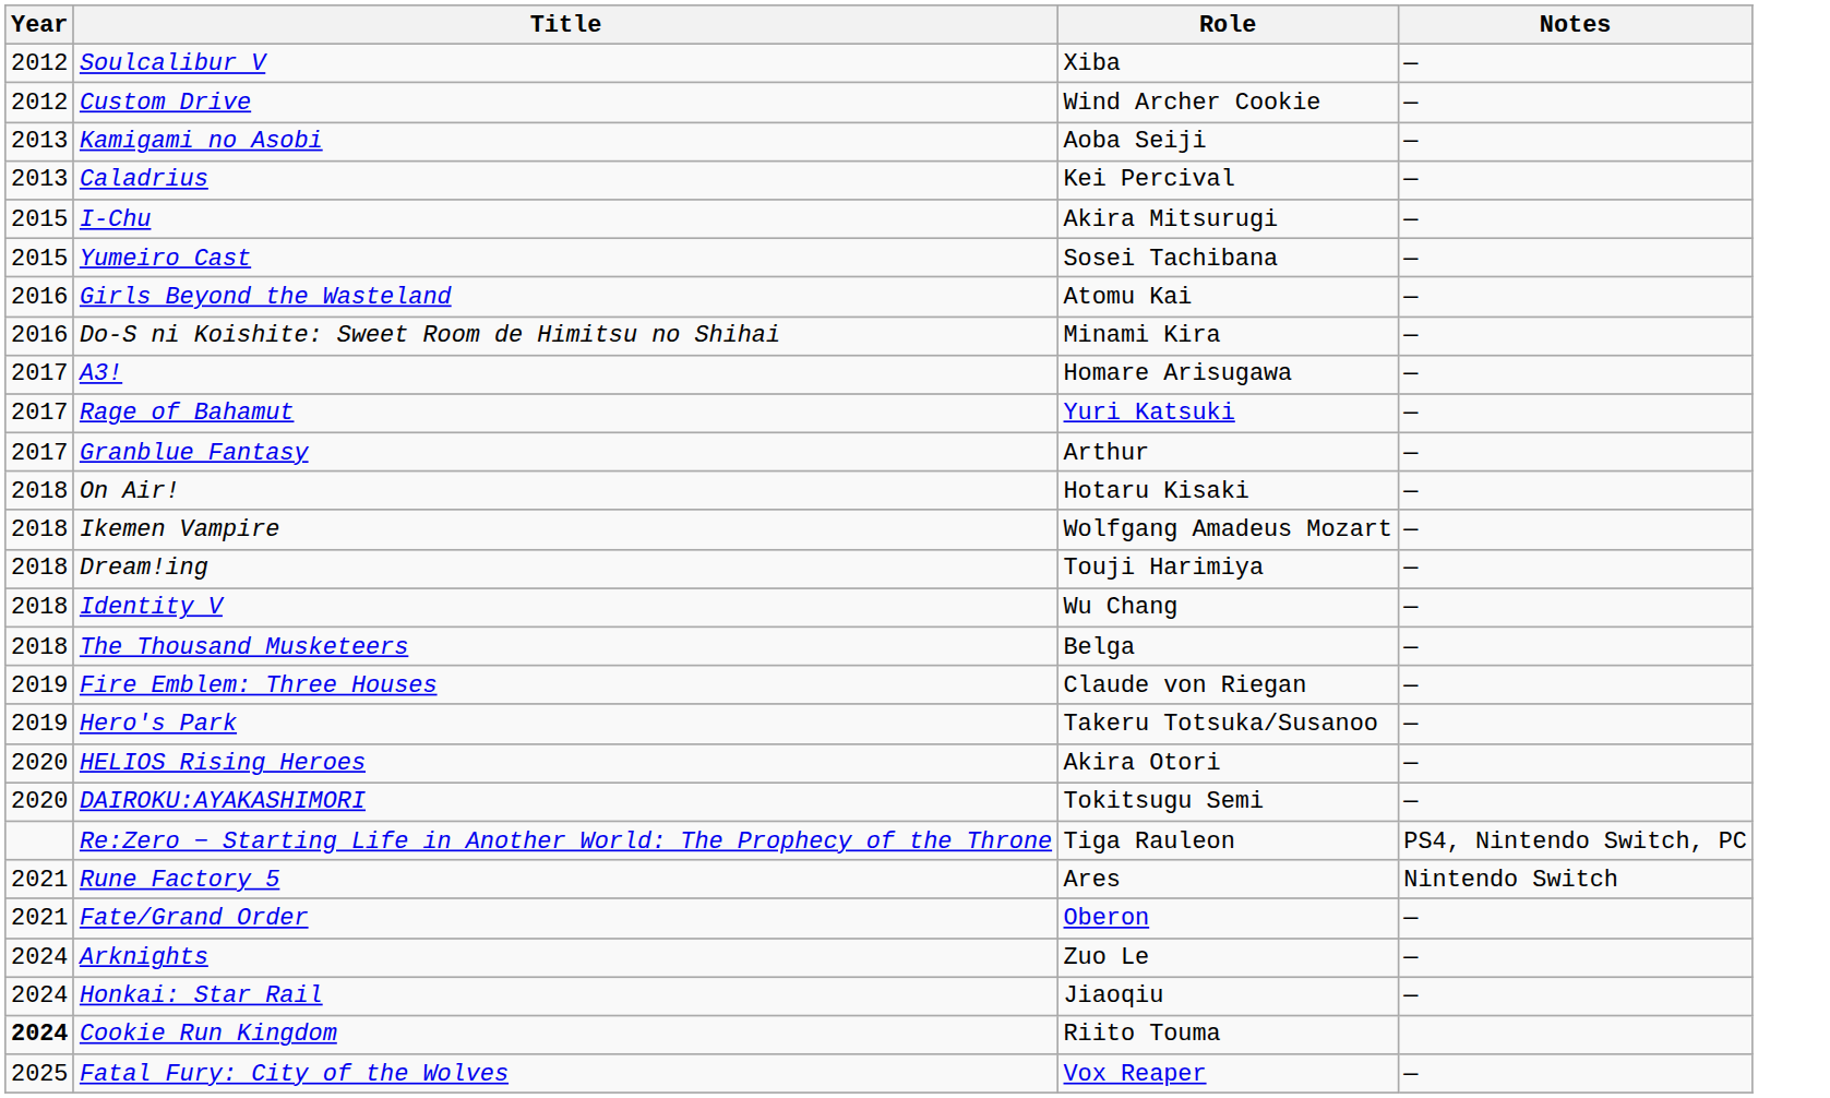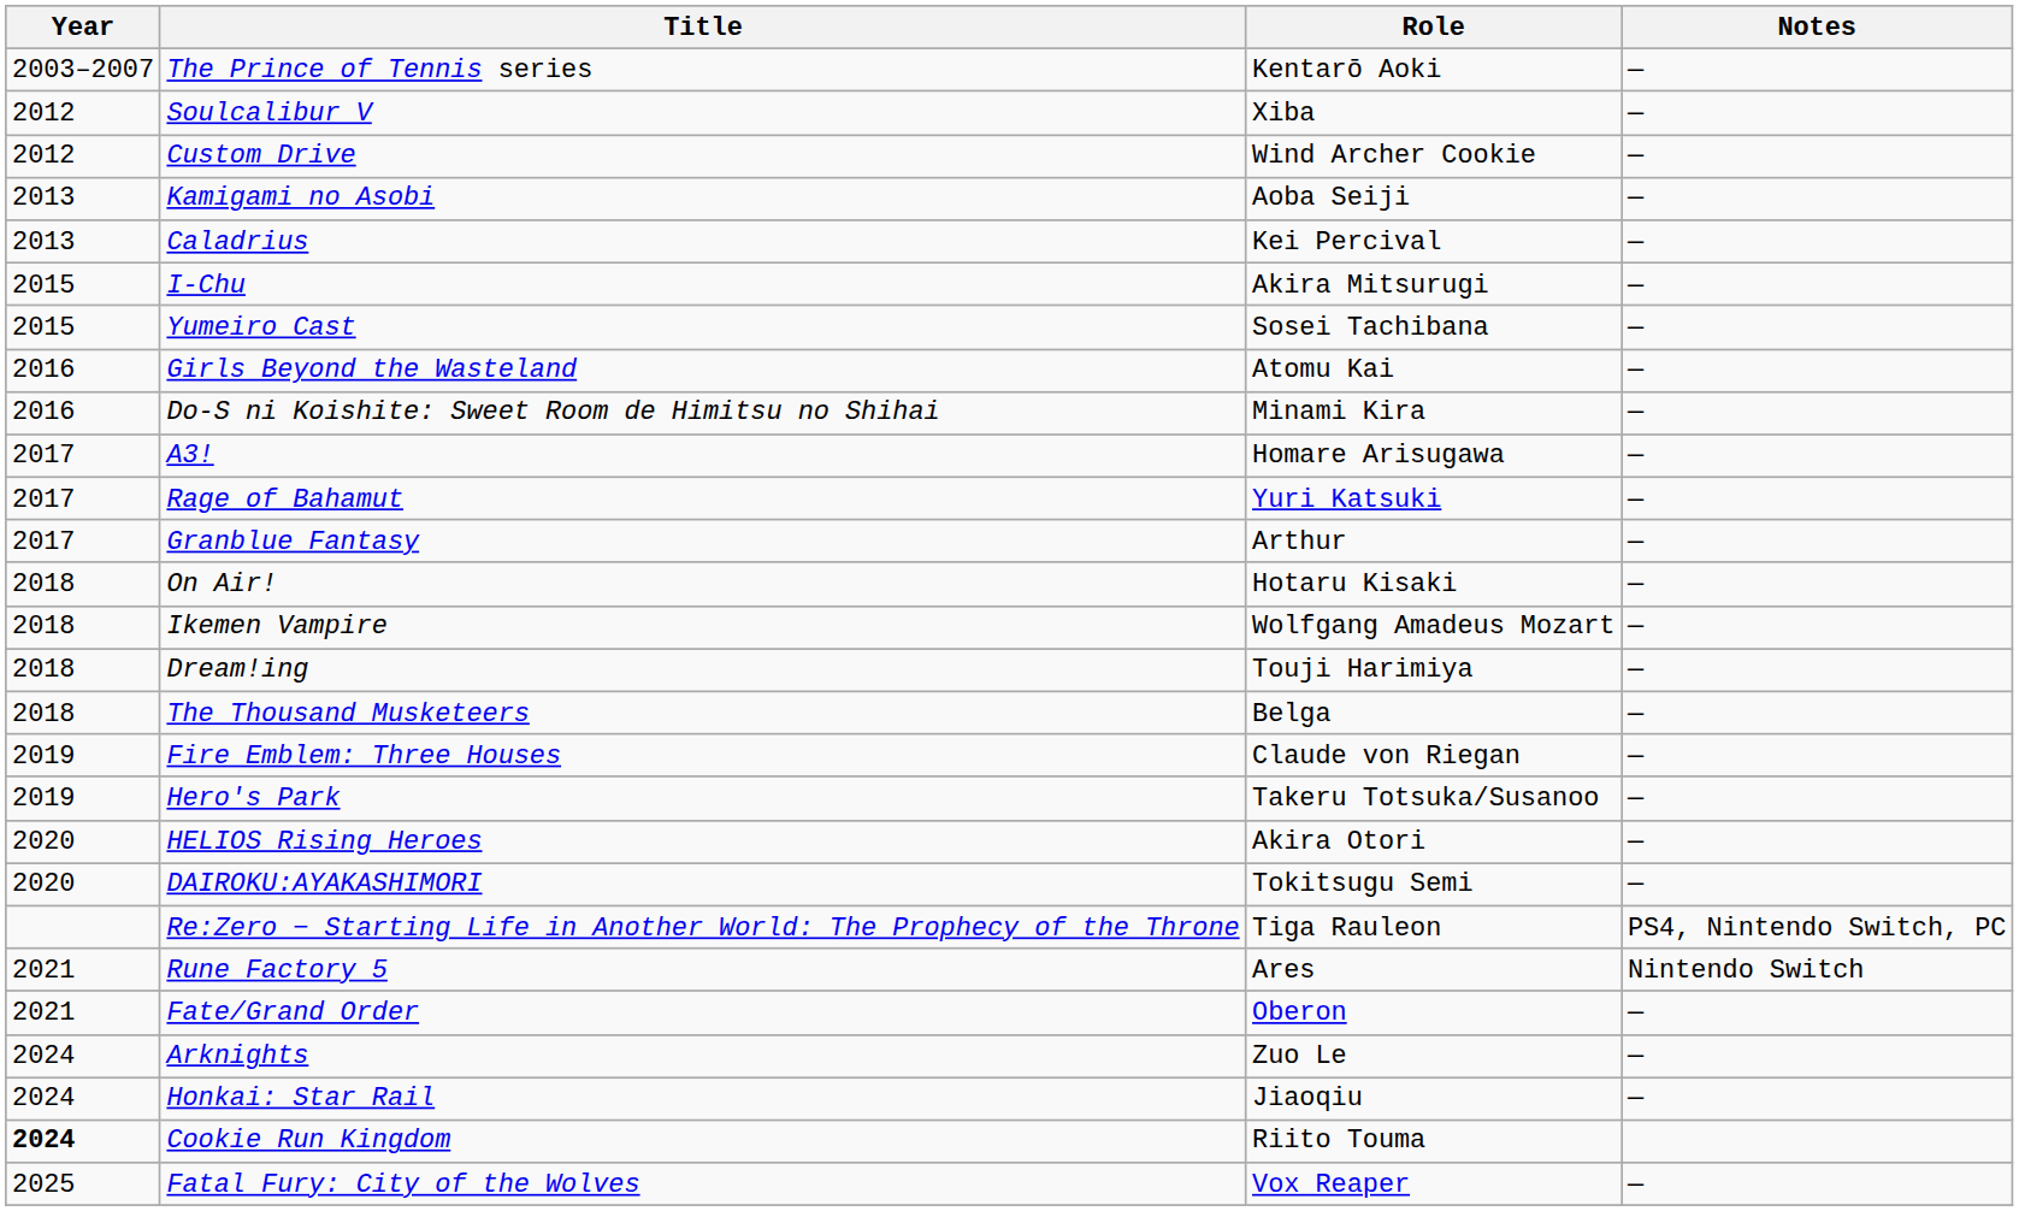 <table class="wikitable sortable">
 <tr>
 <th>Year</th>
 <th>Title</th>
 <th>Role</th>
 <th class="unsortable">Notes</th>
+</tr>
+<tr>
+<td>2003–2007</td>
+<td><em><a href='#'>The Prince of Tennis</a></em> series</td>
+<td>Kentarō Aoki</td>
+<td>—</td>
 </tr>
 <tr>
 <td>2012</td>
 <td><em><a href='#'>Soulcalibur V</a></em></td>
 <td>Xiba</td>
 <td>—</td>
 </tr>
 <tr>
 <td>2012</td>
 <td><em><a href='#'>Custom Drive</a></em></td>
 <td>Wind Archer Cookie</td>
 <td>—</td>
 </tr>
 <tr>
 <td>2013</td>
 <td><em><a href='#'>Kamigami no Asobi</a></em></td>
 <td>Aoba Seiji</td>
 <td>—</td>
 </tr>
 <tr>
 <td>2013</td>
 <td><em><a href='#'>Caladrius</a></em></td>
 <td>Kei Percival</td>
 <td>—</td>
 </tr>
 <tr>
 <td>2015</td>
 <td><em><a href='#'>I-Chu</a></em></td>
 <td>Akira Mitsurugi</td>
 <td>—</td>
 </tr>
 <tr>
 <td>2015</td>
 <td><em><a href='#'>Yumeiro Cast</a></em></td>
 <td>Sosei Tachibana</td>
 <td>—</td>
 </tr>
 <tr>
 <td>2016</td>
 <td><em><a href='#'>Girls Beyond the Wasteland</a></em></td>
 <td>Atomu Kai</td>
 <td>—</td>
 </tr>
 <tr>
 <td>2016</td>
 <td><em>Do-S ni Koishite: Sweet Room de Himitsu no Shihai</em></td>
 <td>Minami Kira</td>
 <td>—</td>
 </tr>
 <tr>
 <td>2017</td>
 <td><em><a href='#'>A3!</a></em></td>
 <td>Homare Arisugawa</td>
 <td>—</td>
 </tr>
 <tr>
 <td>2017</td>
 <td><em><a href='#'>Rage of Bahamut</a></em></td>
 <td><a href='#'>Yuri Katsuki</a></td>
 <td>—</td>
 </tr>
 <tr>
 <td>2017</td>
 <td><em><a href='#'>Granblue Fantasy</a></em></td>
 <td>Arthur</td>
 <td>—</td>
 </tr>
 <tr>
 <td>2018</td>
 <td><em>On Air!</em></td>
 <td>Hotaru Kisaki</td>
 <td>—</td>
 </tr>
 <tr>
 <td>2018</td>
 <td><em>Ikemen Vampire</em></td>
 <td>Wolfgang Amadeus Mozart</td>
 <td>—</td>
 </tr>
 <tr>
 <td>2018</td>
 <td><em>Dream!ing</em></td>
 <td>Touji Harimiya</td>
 <td>—</td>
 </tr>
 <tr>
 <td>2018</td>
-<td><em><a href='#'>Identity V</a></em></td>
-<td>Wu Chang</td>
-<td>—</td>
-</tr>
-<tr>
-<td>2018</td>
 <td><em><a href='#'>The Thousand Musketeers</a></em></td>
 <td>Belga</td>
 <td>—</td>
 </tr>
 <tr>
 <td>2019</td>
 <td><em><a href='#'>Fire Emblem: Three Houses</a></em></td>
 <td>Claude von Riegan</td>
 <td>—</td>
 </tr>
 <tr>
 <td>2019</td>
 <td><em><a href='#'>Hero's Park</a></em></td>
 <td>Takeru Totsuka/Susanoo</td>
 <td>—</td>
 </tr>
 <tr>
 <td>2020</td>
 <td><em><a href='#'>HELIOS Rising Heroes</a></em></td>
 <td>Akira Otori</td>
 <td>—</td>
 </tr>
 <tr>
 <td>2020</td>
 <td><em><a href='#'>DAIROKU:AYAKASHIMORI</a></em></td>
 <td>Tokitsugu Semi</td>
 <td>—</td>
 </tr>
 <tr>
 <td></td>
 <td><em><a href='#'>Re:Zero − Starting Life in Another World: The Prophecy of the Throne</a></em></td>
 <td>Tiga Rauleon</td>
 <td>PS4, Nintendo Switch, PC</td>
 </tr>
 <tr>
 <td>2021</td>
 <td><em><a href='#'>Rune Factory 5</a></em></td>
 <td>Ares</td>
 <td>Nintendo Switch</td>
 </tr>
 <tr>
 <td>2021</td>
 <td><em><a href='#'>Fate/Grand Order</a></em></td>
 <td><a href='#'>Oberon</a></td>
 <td>—</td>
 </tr>
 <tr>
 <td>2024</td>
 <td><em><a href='#'>Arknights</a></em></td>
 <td>Zuo Le</td>
 <td>—</td>
 </tr>
 <tr>
 <td>2024</td>
 <td><em><a href='#'>Honkai: Star Rail</a></em></td>
 <td>Jiaoqiu</td>
 <td>—</td>
 </tr>
 <tr>
 <td><strong>2024</strong></td>
 <td><a href='#'><em>Cookie Run Kingdom</em></a></td>
 <td>Riito Touma</td>
 <td></td>
 </tr>
 <tr>
 <td>2025</td>
 <td><em><a href='#'>Fatal Fury: City of the Wolves</a></em></td>
 <td><a href='#'>Vox Reaper</a></td>
 <td>—</td>
 </tr>
 </table>
